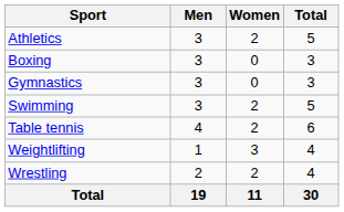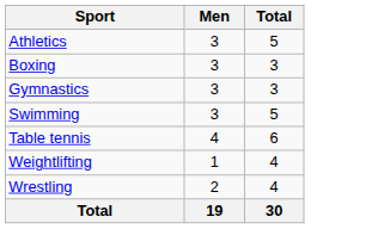 <table class="wikitable sortable" style="text-align:center;">
 <tr>
 <th width=180>Sport</th>
 <th width=55>Men</th>
-<th width=55>Women</th>
 <th width=55>Total</th>
 </tr>
 <tr>
 <td align=left><a href='#'>Athletics</a></td>
 <td>3</td>
-<td>2</td>
 <td>5</td>
 </tr>
 <tr>
 <td align=left><a href='#'>Boxing</a></td>
 <td>3</td>
-<td>0</td>
 <td>3</td>
 </tr>
 <tr>
 <td align=left><a href='#'>Gymnastics</a></td>
 <td>3</td>
-<td>0</td>
 <td>3</td>
 </tr>
 <tr>
 <td align=left><a href='#'>Swimming</a></td>
 <td>3</td>
-<td>2</td>
 <td>5</td>
 </tr>
 <tr>
 <td align=left><a href='#'>Table tennis</a></td>
 <td>4</td>
-<td>2</td>
 <td>6</td>
 </tr>
 <tr>
 <td align=left><a href='#'>Weightlifting</a></td>
 <td>1</td>
-<td>3</td>
 <td>4</td>
 </tr>
 <tr>
 <td align=left><a href='#'>Wrestling</a></td>
-<td>2</td>
 <td>2</td>
 <td>4</td>
 </tr>
 <tr>
 <th>Total</th>
 <th>19</th>
-<th>11</th>
 <th>30</th>
 </tr>
 </table>
